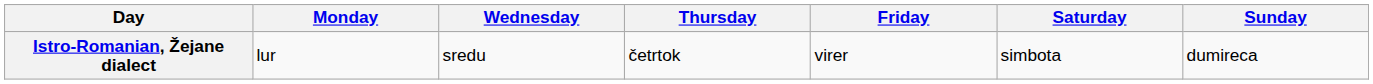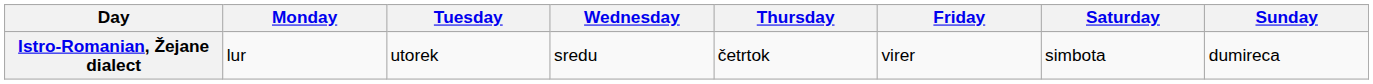 <table cellspacing="1" style="width:100%;" class="wikitable">
 <tr>
 <th style="width:16%;">Day</th>
 <th style="width:12%;"><a href='#'>Monday</a></th>
+<th style="width:12%;"><a href='#'>Tuesday</a></th>
 <th style="width:12%;"><a href='#'>Wednesday</a></th>
 <th style="width:12%;"><a href='#'>Thursday</a></th>
 <th style="width:12%;"><a href='#'>Friday</a></th>
 <th style="width:12%;"><a href='#'>Saturday</a></th>
 <th style="width:12%;"><a href='#'>Sunday</a></th>
 </tr>
 <tr>
 <th><a href='#'>Istro-Romanian</a>, Žejane dialect</th>
 <td>lur</td>
+<td>utorek</td>
 <td>sredu</td>
 <td>četrtok</td>
 <td>virer</td>
 <td>simbota </td>
 <td>dumireca </td>
 </tr>
 </table>
